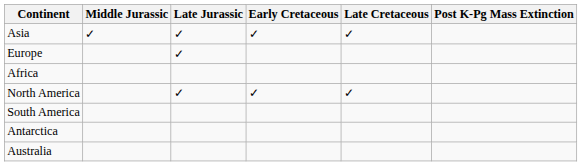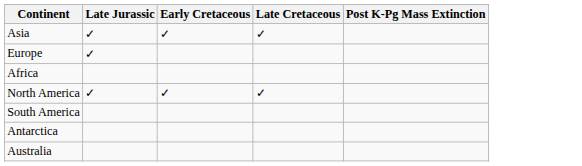 <table class="wikitable mw-collapsible">
 <tr>
 <th>Continent</th>
-<th>Middle Jurassic</th>
 <th>Late Jurassic</th>
 <th>Early Cretaceous</th>
 <th>Late Cretaceous</th>
 <th>Post K-Pg Mass Extinction</th>
 </tr>
 <tr>
 <td>Asia</td>
 <td>✓</td>
 <td>✓</td>
 <td>✓</td>
-<td>✓</td>
 <td></td>
 </tr>
 <tr>
 <td>Europe</td>
-<td></td>
 <td>✓</td>
 <td></td>
 <td></td>
 <td></td>
 </tr>
 <tr>
 <td>Africa</td>
 <td></td>
 <td></td>
 <td></td>
 <td></td>
-<td></td>
 </tr>
 <tr>
 <td>North America</td>
-<td></td>
 <td>✓</td>
 <td>✓</td>
 <td>✓</td>
 <td></td>
 </tr>
 <tr>
 <td>South America</td>
 <td></td>
 <td></td>
 <td></td>
 <td></td>
-<td></td>
 </tr>
 <tr>
 <td>Antarctica</td>
-<td></td>
 <td></td>
 <td></td>
 <td></td>
 <td></td>
 </tr>
 <tr>
 <td>Australia</td>
 <td></td>
 <td></td>
 <td></td>
 <td></td>
-<td></td>
 </tr>
 </table>
